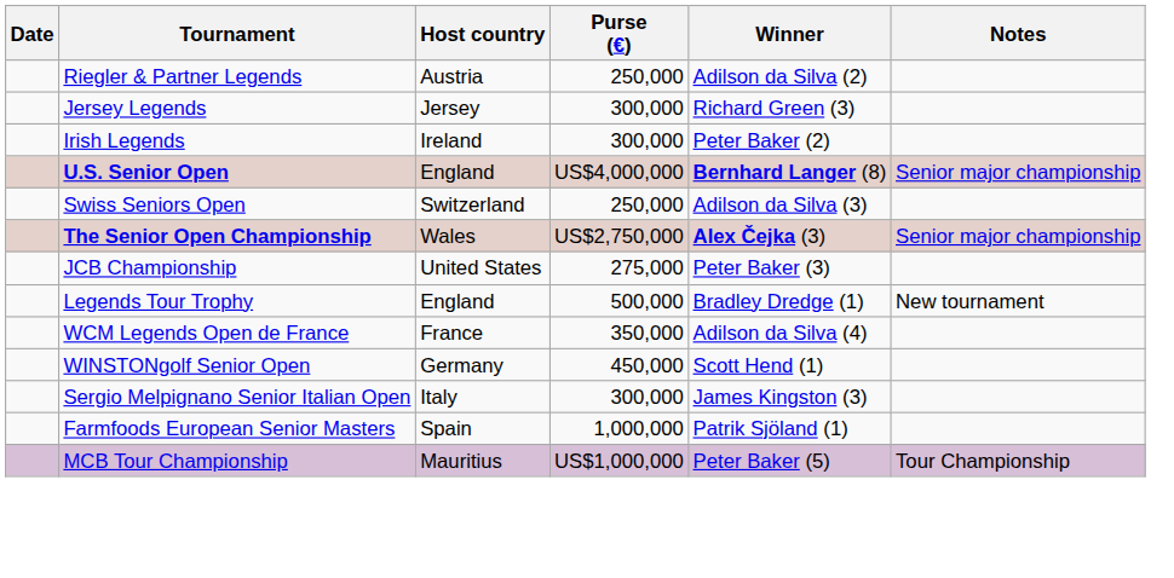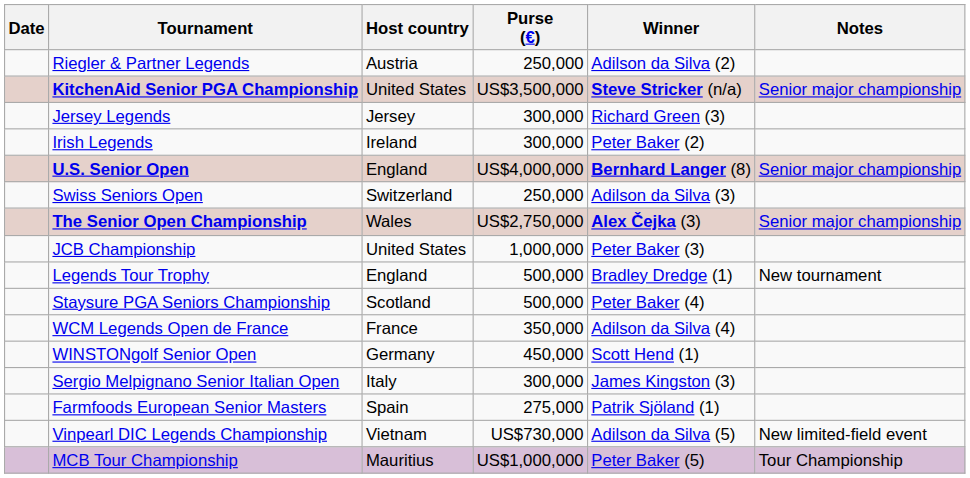 <table class="wikitable" style="font-size:95%">
 <tr>
 <th>Date</th>
 <th>Tournament</th>
 <th>Host country</th>
 <th>Purse<br>(<a href='#'>€</a>)</th>
 <th>Winner</th>
 <th>Notes</th>
 </tr>
 <tr>
 <td></td>
 <td><a href='#'>Riegler & Partner Legends</a></td>
 <td>Austria</td>
 <td align=right>250,000</td>
 <td> <a href='#'>Adilson da Silva</a> (2)</td>
 <td></td>
+</tr>
+<tr style="background:#e5d1cb;">
+<td></td>
+<td><strong><a href='#'>KitchenAid Senior PGA Championship</a></strong></td>
+<td>United States</td>
+<td align=right>US$3,500,000</td>
+<td> <strong><a href='#'>Steve Stricker</a></strong> (n/a)</td>
+<td><a href='#'>Senior major championship</a></td>
 </tr>
 <tr>
 <td></td>
 <td><a href='#'>Jersey Legends</a></td>
 <td>Jersey</td>
 <td align=right>300,000</td>
 <td> <a href='#'>Richard Green</a> (3)</td>
 <td></td>
 </tr>
 <tr>
 <td></td>
 <td><a href='#'>Irish Legends</a></td>
 <td>Ireland</td>
 <td align=right>300,000</td>
 <td> <a href='#'>Peter Baker</a> (2)</td>
 <td></td>
 </tr>
 <tr style="background:#e5d1cb;">
 <td></td>
 <td><strong><a href='#'>U.S. Senior Open</a></strong></td>
 <td>England</td>
 <td align=right>US$4,000,000</td>
 <td> <strong><a href='#'>Bernhard Langer</a></strong> (8)</td>
 <td><a href='#'>Senior major championship</a></td>
 </tr>
 <tr>
 <td></td>
 <td><a href='#'>Swiss Seniors Open</a></td>
 <td>Switzerland</td>
 <td align=right>250,000</td>
 <td> <a href='#'>Adilson da Silva</a> (3)</td>
 <td></td>
 </tr>
 <tr style="background:#e5d1cb;">
 <td></td>
 <td><strong><a href='#'>The Senior Open Championship</a></strong></td>
 <td>Wales</td>
 <td align=right>US$2,750,000</td>
 <td> <strong><a href='#'>Alex Čejka</a></strong> (3)</td>
 <td><a href='#'>Senior major championship</a></td>
 </tr>
 <tr>
 <td></td>
 <td><a href='#'>JCB Championship</a></td>
 <td>United States</td>
-<td align=right>275,000</td>
+<td align=right>1,000,000</td>
 <td> <a href='#'>Peter Baker</a> (3)</td>
 <td></td>
 </tr>
 <tr>
 <td></td>
 <td><a href='#'>Legends Tour Trophy</a></td>
 <td>England</td>
 <td align=right>500,000</td>
 <td> <a href='#'>Bradley Dredge</a> (1)</td>
 <td>New tournament</td>
+</tr>
+<tr>
+<td></td>
+<td><a href='#'>Staysure PGA Seniors Championship</a></td>
+<td>Scotland</td>
+<td align=right>500,000</td>
+<td> <a href='#'>Peter Baker</a> (4)</td>
+<td></td>
 </tr>
 <tr>
 <td></td>
 <td><a href='#'>WCM Legends Open de France</a></td>
 <td>France</td>
 <td align=right>350,000</td>
 <td> <a href='#'>Adilson da Silva</a> (4)</td>
 <td></td>
 </tr>
 <tr>
 <td></td>
 <td><a href='#'>WINSTONgolf Senior Open</a></td>
 <td>Germany</td>
 <td align=right>450,000</td>
 <td> <a href='#'>Scott Hend</a> (1)</td>
 <td></td>
 </tr>
 <tr>
 <td></td>
 <td><a href='#'>Sergio Melpignano Senior Italian Open</a></td>
 <td>Italy</td>
 <td align=right>300,000</td>
 <td> <a href='#'>James Kingston</a> (3)</td>
 <td></td>
 </tr>
 <tr>
 <td></td>
 <td><a href='#'>Farmfoods European Senior Masters</a></td>
 <td>Spain</td>
-<td align=right>1,000,000</td>
+<td align=right>275,000</td>
 <td> <a href='#'>Patrik Sjöland</a> (1)</td>
 <td></td>
+</tr>
+<tr>
+<td></td>
+<td><a href='#'>Vinpearl DIC Legends Championship</a></td>
+<td>Vietnam</td>
+<td align=right>US$730,000</td>
+<td> <a href='#'>Adilson da Silva</a> (5)</td>
+<td>New limited-field event</td>
 </tr>
 <tr style="background:thistle;">
 <td></td>
 <td><a href='#'>MCB Tour Championship</a></td>
 <td>Mauritius</td>
 <td align=right>US$1,000,000</td>
 <td> <a href='#'>Peter Baker</a> (5)</td>
 <td>Tour Championship</td>
 </tr>
 </table>
